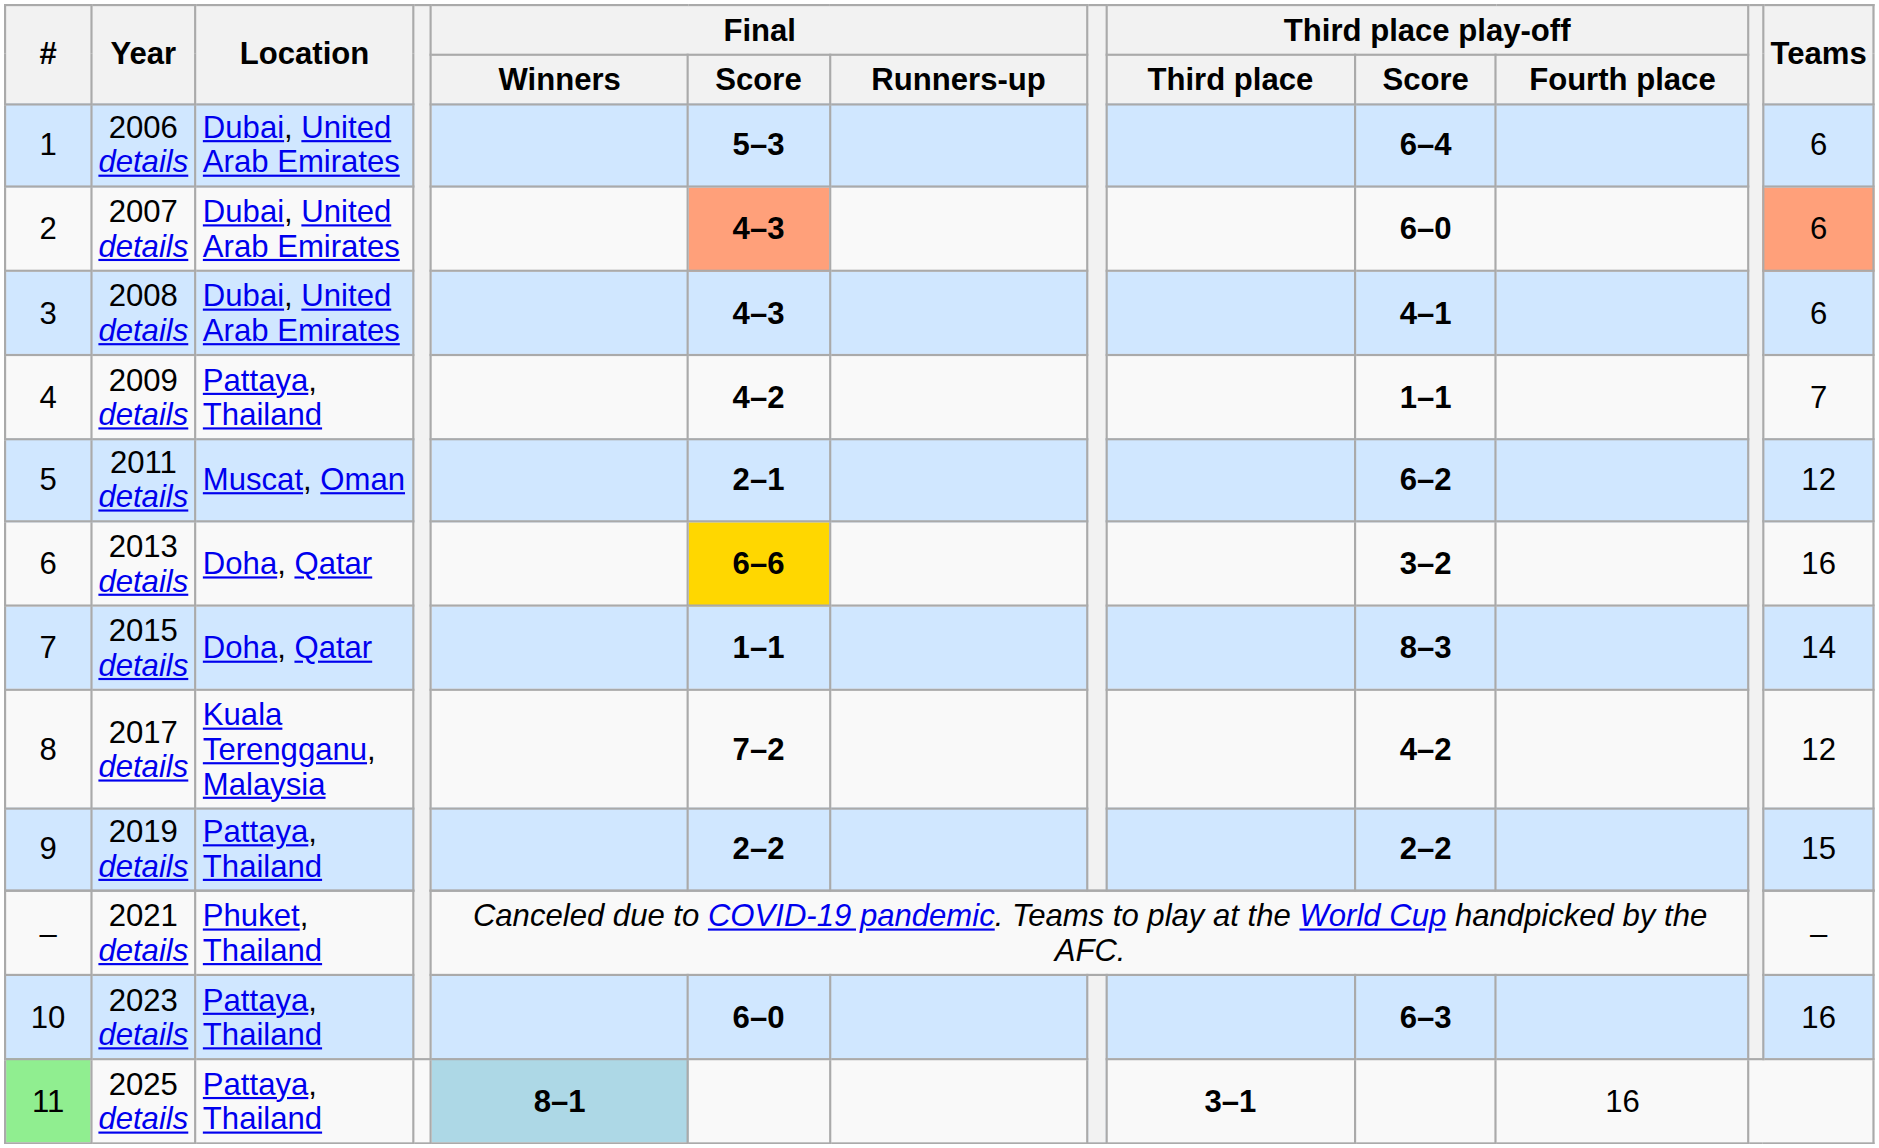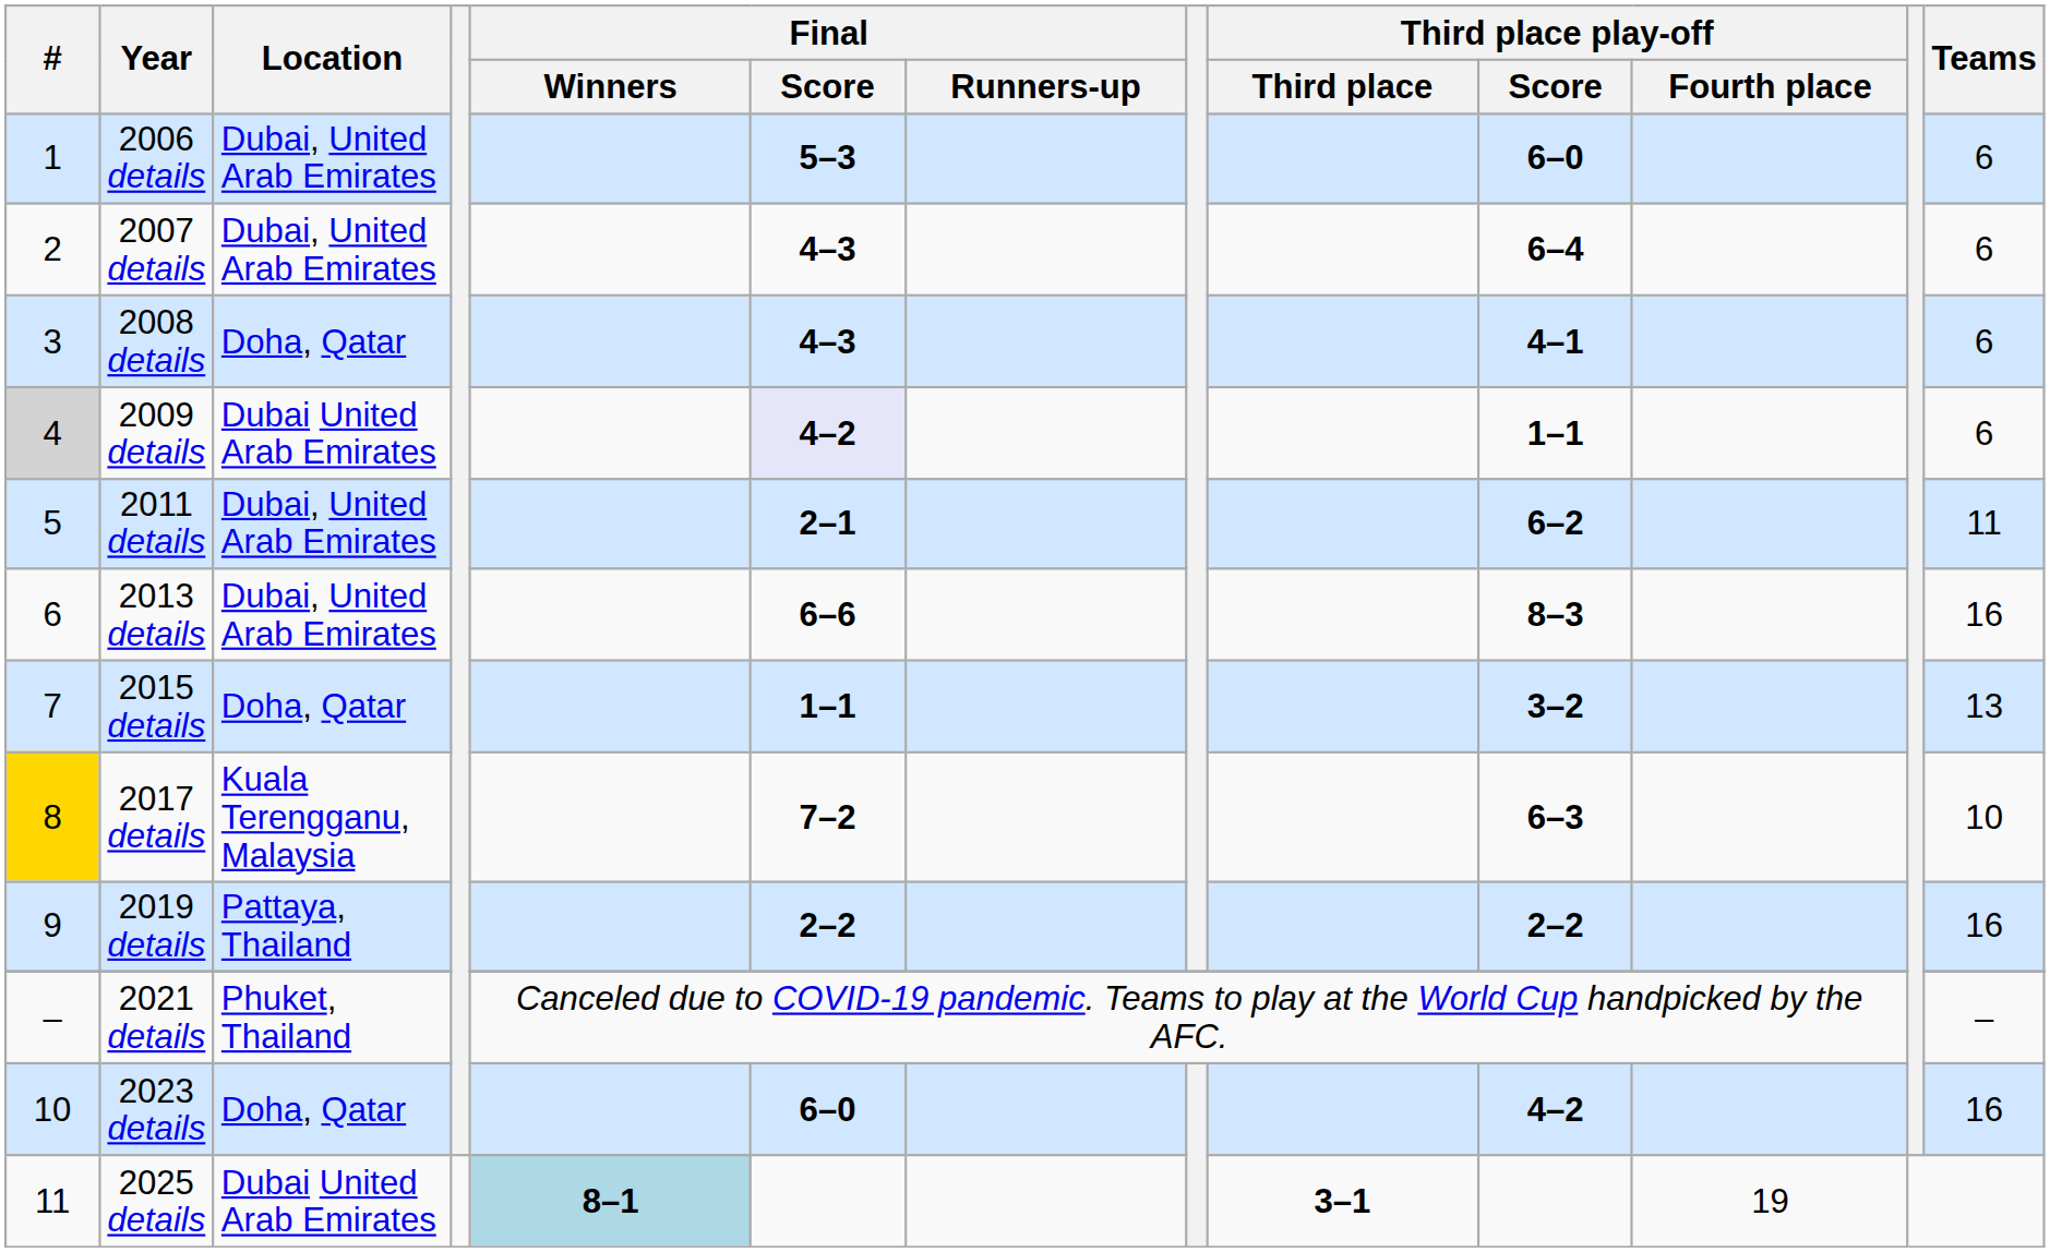 <table class="wikitable" style="font-size:90%; width: 98%; text-align: center;">
 <tr>
 <th rowspan=2 width=5%>#</th>
 <th rowspan=2 width=5%>Year</th>
 <th rowspan=2 width=12%>Location</th>
 <th width = 1% rowspan=14></th>
 <th colspan=3>Final</th>
 <th width = 1% rowspan=11></th>
 <th colspan=3>Third place play-off</th>
 <th width = 1% rowspan=14></th>
 <th rowspan=2 width=5%>Teams</th>
 </tr>
 <tr bgcolor=#EFEFEF>
 <th width=15%>Winners</th>
 <th width=8%>Score</th>
 <th width=15%>Runners-up</th>
 <th width=15%>Third place</th>
 <th width=8%>Score</th>
 <th width=15%>Fourth place</th>
 </tr>
 <tr bgcolor=#D0E7FF>
 <td>1</td>
 <td align="center">2006 <br> <em><a href='#'>details</a></em></td>
 <td align=left> <a href='#'>Dubai</a>, <a href='#'>United Arab Emirates</a></td>
 <td><strong></strong></td>
 <td><strong>5–3</strong></td>
 <td></td>
 <td></td>
-<td><strong>6–4</strong></td>
+<td><strong>6–0</strong></td>
 <td></td>
 <td>6</td>
 </tr>
 <tr>
 <td>2</td>
 <td align="center">2007 <br> <em><a href='#'>details</a></em></td>
 <td align=left> <a href='#'>Dubai</a>, <a href='#'>United Arab Emirates</a></td>
 <td><strong></strong></td>
-<td style="background: lightsalmon;"><strong>4–3</strong></td>
+<td><strong>4–3</strong></td>
 <td></td>
 <td></td>
-<td><strong>6–0</strong></td>
+<td><strong>6–4</strong></td>
 <td></td>
-<td style="background: lightsalmon;">6</td>
+<td>6</td>
 </tr>
 <tr bgcolor=#D0E7FF>
 <td>3</td>
 <td align="center">2008 <br> <em><a href='#'>details</a></em></td>
-<td align=left> <a href='#'>Dubai</a>, <a href='#'>United Arab Emirates</a></td>
+<td align=left> <a href='#'>Doha</a>, <a href='#'>Qatar</a></td>
 <td><strong></strong></td>
 <td><strong>4–3</strong></td>
 <td></td>
 <td></td>
 <td><strong>4–1</strong></td>
 <td></td>
 <td>6</td>
 </tr>
 <tr>
-<td>4</td>
+<td style="background: lightgrey;">4</td>
 <td align="center">2009 <br> <em><a href='#'>details</a></em></td>
-<td align=left> <a href='#'>Pattaya</a>, <a href='#'>Thailand</a></td>
+<td align=left> <a href='#'>Dubai</a> <a href='#'>United Arab Emirates</a></td>
 <td><strong></strong></td>
-<td><strong>4–2</strong></td>
+<td style="background: lavender;"><strong>4–2</strong></td>
 <td></td>
 <td></td>
 <td><strong>1–1 </strong><br></td>
 <td></td>
-<td>7</td>
+<td>6</td>
 </tr>
 <tr bgcolor=#D0E7FF>
 <td>5</td>
 <td align="center">2011 <br> <em><a href='#'>details</a></em></td>
-<td align=left> <a href='#'>Muscat</a>, <a href='#'>Oman</a></td>
+<td align=left> <a href='#'>Dubai</a>, <a href='#'>United Arab Emirates</a></td>
 <td><strong></strong></td>
 <td><strong>2–1</strong></td>
 <td></td>
 <td></td>
 <td><strong>6–2</strong></td>
 <td></td>
-<td>12</td>
+<td>11</td>
 </tr>
 <tr>
 <td>6</td>
 <td align="center">2013 <br> <em><a href='#'>details</a></em></td>
-<td align=left> <a href='#'>Doha</a>, <a href='#'>Qatar</a></td>
+<td align=left> <a href='#'>Dubai</a>, <a href='#'>United Arab Emirates</a></td>
 <td><strong></strong></td>
-<td style="background: gold;"><strong>6–6 </strong><br></td>
+<td><strong>6–6 </strong><br></td>
 <td></td>
 <td></td>
-<td><strong>3–2</strong></td>
+<td><strong>8–3</strong></td>
 <td></td>
 <td>16</td>
 </tr>
 <tr bgcolor=#D0E7FF>
 <td>7</td>
 <td align="center">2015 <br> <em><a href='#'>details</a></em></td>
 <td align=left> <a href='#'>Doha</a>, <a href='#'>Qatar</a></td>
 <td><strong></strong></td>
 <td><strong>1–1 </strong><br></td>
 <td></td>
 <td></td>
-<td><strong>8–3</strong></td>
+<td><strong>3–2</strong></td>
 <td></td>
-<td>14</td>
+<td>13</td>
 </tr>
 <tr>
-<td>8</td>
+<td style="background: gold;">8</td>
 <td align="center">2017 <br> <em><a href='#'>details</a></em></td>
 <td align=left> <a href='#'>Kuala Terengganu</a>, <a href='#'>Malaysia</a></td>
 <td><strong></strong></td>
 <td><strong>7–2</strong></td>
 <td></td>
 <td></td>
-<td><strong>4–2</strong></td>
+<td><strong>6–3</strong></td>
 <td></td>
-<td>12</td>
+<td>10</td>
 </tr>
 <tr bgcolor=#D0E7FF>
 <td>9</td>
 <td align="center">2019 <br> <em><a href='#'>details</a></em></td>
 <td align=left> <a href='#'>Pattaya</a>, <a href='#'>Thailand</a></td>
 <td><strong></strong></td>
 <td><strong>2–2 </strong><br></td>
 <td></td>
 <td></td>
 <td><strong>2–2 </strong><br></td>
 <td></td>
-<td>15</td>
+<td>16</td>
 </tr>
 <tr>
 </tr>
 <tr>
 <td>–</td>
 <td align="center">2021 <br> <em><a href='#'>details</a></em></td>
 <td align=left> <a href='#'>Phuket</a>, <a href='#'>Thailand</a></td>
 <td colspan="7"><em>Canceled due to <a href='#'>COVID-19 pandemic</a>. Teams to play at the <a href='#'>World Cup</a> handpicked by the AFC.</em></td>
 <td>–</td>
 </tr>
 <tr bgcolor=#D0E7FF>
 <td>10</td>
 <td align="center">2023 <br> <em><a href='#'>details</a></em></td>
-<td align=left> <a href='#'>Pattaya</a>, <a href='#'>Thailand</a></td>
+<td align=left> <a href='#'>Doha</a>, <a href='#'>Qatar</a></td>
 <td><strong></strong></td>
 <td><strong>6–0</strong></td>
 <td></td>
 <th width = 1% rowspan=11></th>
 <td></td>
-<td><strong>6–3</strong></td>
+<td><strong>4–2</strong></td>
 <td></td>
 <td>16</td>
 </tr>
 <tr>
-<td style="background: lightgreen;">11</td>
+<td>11</td>
 <td align="center">2025 <br> <em><a href='#'>details</a></em></td>
-<td align=left> <a href='#'>Pattaya</a>, <a href='#'>Thailand</a></td>
+<td align=left> <a href='#'>Dubai</a> <a href='#'>United Arab Emirates</a></td>
 <td><strong></strong></td>
 <td style="background: lightblue;"><strong>8–1</strong></td>
 <td></td>
 <td></td>
 <td><strong>3–1</strong></td>
 <td></td>
-<td>16</td>
+<td>19</td>
 </tr>
 </table>
